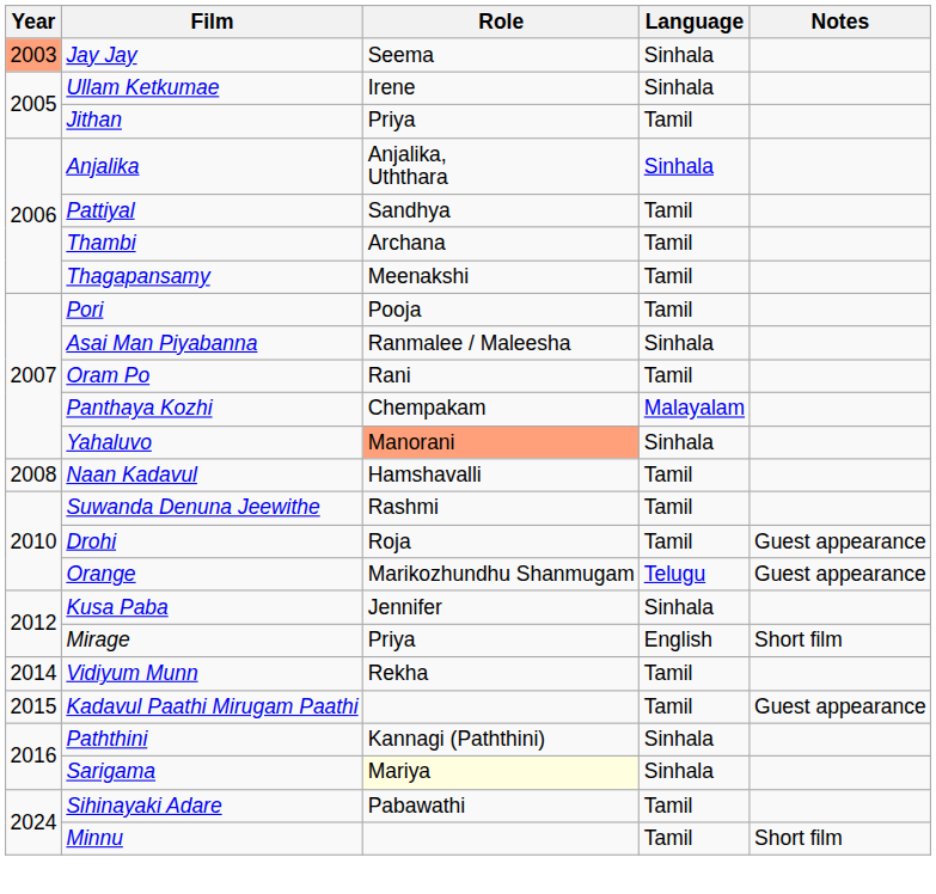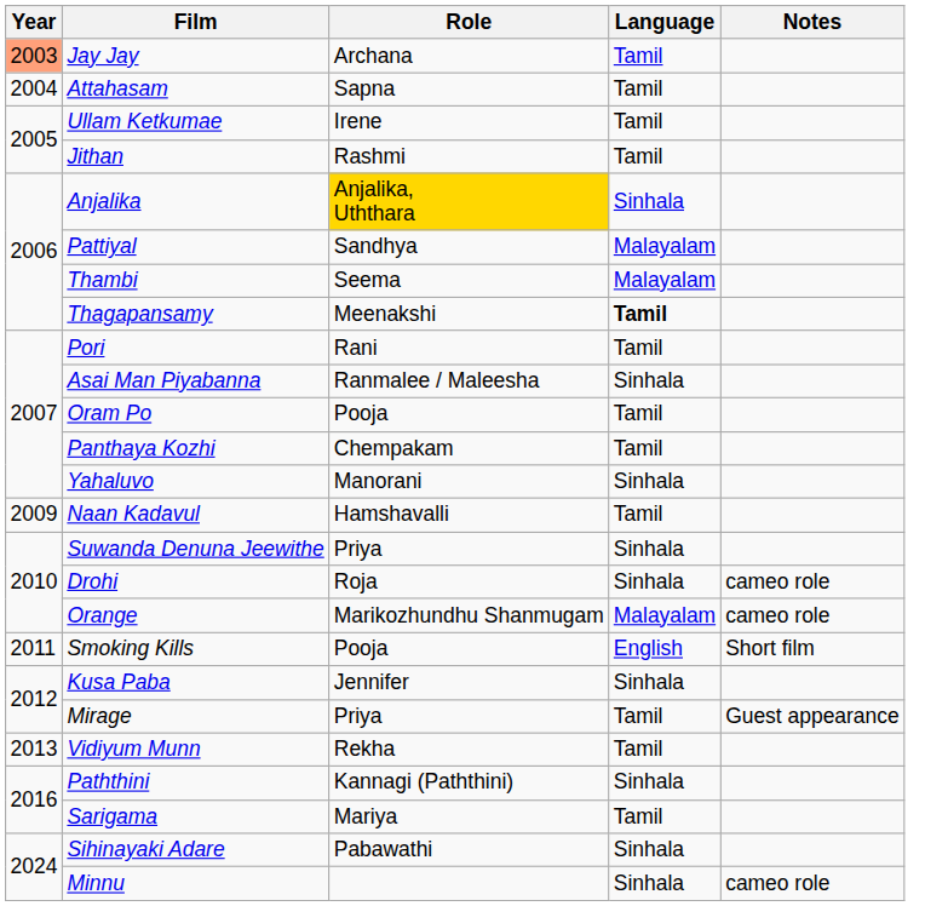 <table class="wikitable sortable">
 <tr>
 <th>Year</th>
 <th>Film</th>
 <th>Role</th>
 <th>Language</th>
 <th class="unsortable">Notes</th>
 </tr>
 <tr>
 <td style="background: lightsalmon;">2003</td>
 <td><em><a href='#'>Jay Jay</a></em></td>
-<td>Seema</td>
-<td>Sinhala</td>
+<td>Archana</td>
+<td><a href='#'>Tamil</a></td>
+<td></td>
+</tr>
+<tr>
+<td>2004</td>
+<td><em><a href='#'>Attahasam</a></em></td>
+<td>Sapna</td>
+<td>Tamil</td>
 <td></td>
 </tr>
 <tr>
 <td rowspan="2">2005</td>
 <td><em><a href='#'>Ullam Ketkumae</a></em></td>
 <td>Irene</td>
-<td>Sinhala</td>
+<td>Tamil</td>
 <td></td>
 </tr>
 <tr>
 <td><em><a href='#'>Jithan</a></em></td>
-<td>Priya</td>
+<td>Rashmi</td>
 <td>Tamil</td>
 <td></td>
 </tr>
 <tr>
 <td rowspan="4">2006</td>
 <td><em><a href='#'>Anjalika</a></em></td>
-<td>Anjalika,<br>Uththara</td>
+<td style="background: gold;">Anjalika,<br>Uththara</td>
 <td><a href='#'>Sinhala</a></td>
 <td></td>
 </tr>
 <tr>
 <td><em><a href='#'>Pattiyal</a></em></td>
 <td>Sandhya</td>
-<td>Tamil</td>
+<td><a href='#'>Malayalam</a></td>
 <td></td>
 </tr>
 <tr>
 <td><em><a href='#'>Thambi</a></em></td>
-<td>Archana</td>
-<td>Tamil</td>
+<td>Seema</td>
+<td><a href='#'>Malayalam</a></td>
 <td></td>
 </tr>
 <tr>
 <td><em><a href='#'>Thagapansamy</a></em></td>
 <td>Meenakshi</td>
-<td>Tamil</td>
+<td><strong>Tamil</strong></td>
 <td></td>
 </tr>
 <tr>
 <td rowspan="5">2007</td>
 <td><em><a href='#'>Pori</a></em></td>
-<td>Pooja</td>
+<td>Rani</td>
 <td>Tamil</td>
 <td></td>
 </tr>
 <tr>
 <td><em><a href='#'>Asai Man Piyabanna</a></em></td>
 <td>Ranmalee / Maleesha</td>
 <td>Sinhala</td>
 <td></td>
 </tr>
 <tr>
 <td><em><a href='#'>Oram Po</a></em></td>
-<td>Rani</td>
+<td>Pooja</td>
 <td>Tamil</td>
 <td></td>
 </tr>
 <tr>
 <td><em><a href='#'>Panthaya Kozhi</a></em></td>
 <td>Chempakam</td>
-<td><a href='#'>Malayalam</a></td>
+<td>Tamil</td>
 <td></td>
 </tr>
 <tr>
 <td><em><a href='#'>Yahaluvo</a></em></td>
-<td style="background: lightsalmon;">Manorani</td>
+<td>Manorani</td>
 <td>Sinhala</td>
 <td></td>
 </tr>
 <tr>
-<td>2008</td>
+<td>2009</td>
 <td><em><a href='#'>Naan Kadavul</a></em></td>
 <td>Hamshavalli</td>
 <td>Tamil</td>
 <td></td>
 </tr>
 <tr>
 <td rowspan="3">2010</td>
 <td><em><a href='#'>Suwanda Denuna Jeewithe</a></em></td>
-<td>Rashmi</td>
-<td>Tamil</td>
+<td>Priya</td>
+<td>Sinhala</td>
 <td></td>
 </tr>
 <tr>
 <td><em><a href='#'>Drohi</a></em></td>
 <td>Roja</td>
-<td>Tamil</td>
-<td>Guest appearance</td>
+<td>Sinhala</td>
+<td>cameo role</td>
 </tr>
 <tr>
 <td><em><a href='#'>Orange</a></em></td>
 <td>Marikozhundhu Shanmugam</td>
-<td><a href='#'>Telugu</a></td>
-<td>Guest appearance</td>
+<td><a href='#'>Malayalam</a></td>
+<td>cameo role</td>
+</tr>
+<tr>
+<td>2011</td>
+<td><em>Smoking Kills</em></td>
+<td>Pooja</td>
+<td><a href='#'>English</a></td>
+<td>Short film</td>
 </tr>
 <tr>
 <td rowspan="2">2012</td>
 <td><em><a href='#'>Kusa Paba</a></em></td>
 <td>Jennifer</td>
 <td>Sinhala</td>
 <td></td>
 </tr>
 <tr>
 <td><em>Mirage</em></td>
 <td>Priya</td>
-<td>English</td>
-<td>Short film</td>
+<td>Tamil</td>
+<td>Guest appearance</td>
 </tr>
 <tr>
-<td>2014</td>
+<td>2013</td>
 <td><em><a href='#'>Vidiyum Munn</a></em></td>
 <td>Rekha</td>
 <td>Tamil</td>
 <td></td>
-</tr>
-<tr>
-<td>2015</td>
-<td><em><a href='#'>Kadavul Paathi Mirugam Paathi</a></em></td>
-<td></td>
-<td>Tamil</td>
-<td>Guest appearance</td>
 </tr>
 <tr>
 <td rowspan="2">2016</td>
 <td><em><a href='#'>Paththini</a></em></td>
 <td>Kannagi (Paththini)</td>
 <td>Sinhala</td>
 <td></td>
 </tr>
 <tr>
 <td><em><a href='#'>Sarigama</a></em></td>
-<td style="background: lightyellow;">Mariya</td>
-<td>Sinhala</td>
+<td>Mariya</td>
+<td>Tamil</td>
 <td></td>
 </tr>
 <tr>
 <td rowspan="2">2024</td>
 <td><em><a href='#'>Sihinayaki Adare</a></em></td>
 <td>Pabawathi</td>
-<td>Tamil</td>
+<td>Sinhala</td>
 <td></td>
 </tr>
 <tr>
 <td><em><a href='#'>Minnu</a></em></td>
 <td></td>
-<td>Tamil</td>
-<td>Short film</td>
+<td>Sinhala</td>
+<td>cameo role</td>
 </tr>
 </table>
